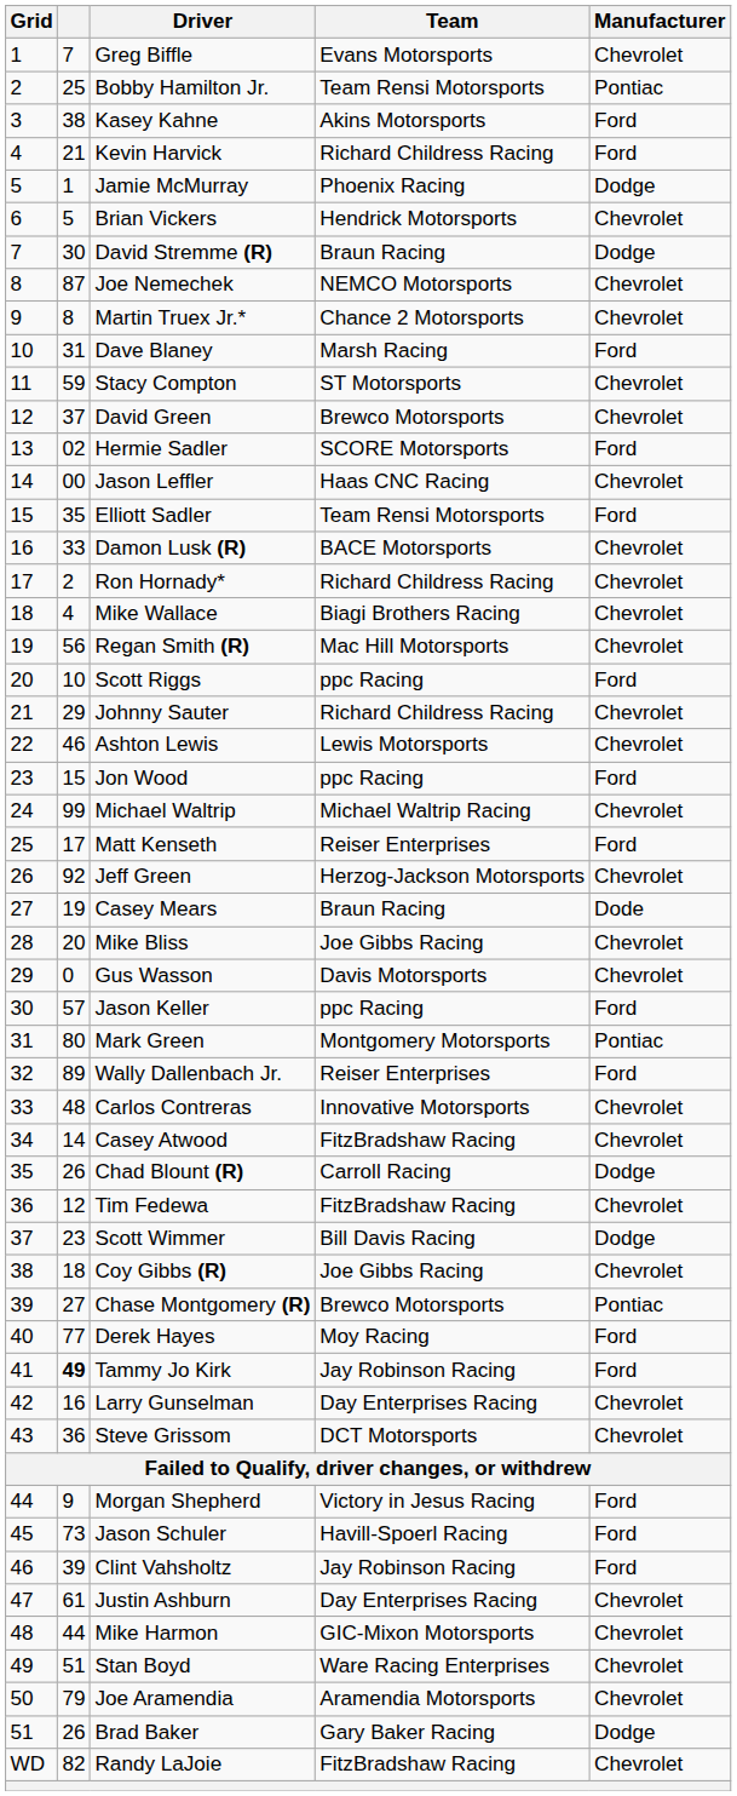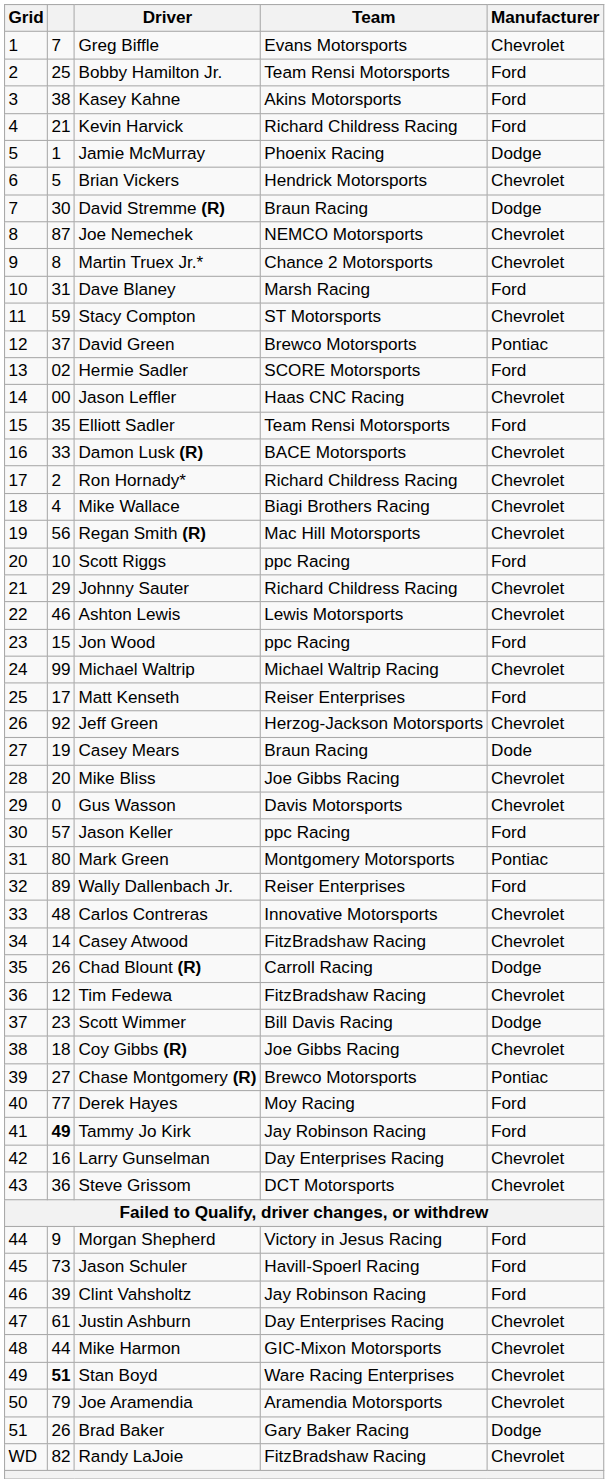 <table class="wikitable">
 <tr>
 <th>Grid</th>
 <th></th>
 <th>Driver</th>
 <th>Team</th>
 <th>Manufacturer</th>
 </tr>
 <tr>
 <td>1</td>
 <td>7</td>
 <td>Greg Biffle</td>
 <td>Evans Motorsports</td>
 <td>Chevrolet</td>
 </tr>
 <tr>
 <td>2</td>
 <td>25</td>
 <td>Bobby Hamilton Jr.</td>
 <td>Team Rensi Motorsports</td>
-<td>Pontiac</td>
+<td>Ford</td>
 </tr>
 <tr>
 <td>3</td>
 <td>38</td>
 <td>Kasey Kahne</td>
 <td>Akins Motorsports</td>
 <td>Ford</td>
 </tr>
 <tr>
 <td>4</td>
 <td>21</td>
 <td>Kevin Harvick</td>
 <td>Richard Childress Racing</td>
 <td>Ford</td>
 </tr>
 <tr>
 <td>5</td>
 <td>1</td>
 <td>Jamie McMurray</td>
 <td>Phoenix Racing</td>
 <td>Dodge</td>
 </tr>
 <tr>
 <td>6</td>
 <td>5</td>
 <td>Brian Vickers</td>
 <td>Hendrick Motorsports</td>
 <td>Chevrolet</td>
 </tr>
 <tr>
 <td>7</td>
 <td>30</td>
 <td>David Stremme <strong>(R)</strong></td>
 <td>Braun Racing</td>
 <td>Dodge</td>
 </tr>
 <tr>
 <td>8</td>
 <td>87</td>
 <td>Joe Nemechek</td>
 <td>NEMCO Motorsports</td>
 <td>Chevrolet</td>
 </tr>
 <tr>
 <td>9</td>
 <td>8</td>
 <td>Martin Truex Jr.*</td>
 <td>Chance 2 Motorsports</td>
 <td>Chevrolet</td>
 </tr>
 <tr>
 <td>10</td>
 <td>31</td>
 <td>Dave Blaney</td>
 <td>Marsh Racing</td>
 <td>Ford</td>
 </tr>
 <tr>
 <td>11</td>
 <td>59</td>
 <td>Stacy Compton</td>
 <td>ST Motorsports</td>
 <td>Chevrolet</td>
 </tr>
 <tr>
 <td>12</td>
 <td>37</td>
 <td>David Green</td>
 <td>Brewco Motorsports</td>
-<td>Chevrolet</td>
+<td>Pontiac</td>
 </tr>
 <tr>
 <td>13</td>
 <td>02</td>
 <td>Hermie Sadler</td>
 <td>SCORE Motorsports</td>
 <td>Ford</td>
 </tr>
 <tr>
 <td>14</td>
 <td>00</td>
 <td>Jason Leffler</td>
 <td>Haas CNC Racing</td>
 <td>Chevrolet</td>
 </tr>
 <tr>
 <td>15</td>
 <td>35</td>
 <td>Elliott Sadler</td>
 <td>Team Rensi Motorsports</td>
 <td>Ford</td>
 </tr>
 <tr>
 <td>16</td>
 <td>33</td>
 <td>Damon Lusk <strong>(R)</strong></td>
 <td>BACE Motorsports</td>
 <td>Chevrolet</td>
 </tr>
 <tr>
 <td>17</td>
 <td>2</td>
 <td>Ron Hornady*</td>
 <td>Richard Childress Racing</td>
 <td>Chevrolet</td>
 </tr>
 <tr>
 <td>18</td>
 <td>4</td>
 <td>Mike Wallace</td>
 <td>Biagi Brothers Racing</td>
 <td>Chevrolet</td>
 </tr>
 <tr>
 <td>19</td>
 <td>56</td>
 <td>Regan Smith <strong>(R)</strong></td>
 <td>Mac Hill Motorsports</td>
 <td>Chevrolet</td>
 </tr>
 <tr>
 <td>20</td>
 <td>10</td>
 <td>Scott Riggs</td>
 <td>ppc Racing</td>
 <td>Ford</td>
 </tr>
 <tr>
 <td>21</td>
 <td>29</td>
 <td>Johnny Sauter</td>
 <td>Richard Childress Racing</td>
 <td>Chevrolet</td>
 </tr>
 <tr>
 <td>22</td>
 <td>46</td>
 <td>Ashton Lewis</td>
 <td>Lewis Motorsports</td>
 <td>Chevrolet</td>
 </tr>
 <tr>
 <td>23</td>
 <td>15</td>
 <td>Jon Wood</td>
 <td>ppc Racing</td>
 <td>Ford</td>
 </tr>
 <tr>
 <td>24</td>
 <td>99</td>
 <td>Michael Waltrip</td>
 <td>Michael Waltrip Racing</td>
 <td>Chevrolet</td>
 </tr>
 <tr>
 <td>25</td>
 <td>17</td>
 <td>Matt Kenseth</td>
 <td>Reiser Enterprises</td>
 <td>Ford</td>
 </tr>
 <tr>
 <td>26</td>
 <td>92</td>
 <td>Jeff Green</td>
 <td>Herzog-Jackson Motorsports</td>
 <td>Chevrolet</td>
 </tr>
 <tr>
 <td>27</td>
 <td>19</td>
 <td>Casey Mears</td>
 <td>Braun Racing</td>
 <td>Dode</td>
 </tr>
 <tr>
 <td>28</td>
 <td>20</td>
 <td>Mike Bliss</td>
 <td>Joe Gibbs Racing</td>
 <td>Chevrolet</td>
 </tr>
 <tr>
 <td>29</td>
 <td>0</td>
 <td>Gus Wasson</td>
 <td>Davis Motorsports</td>
 <td>Chevrolet</td>
 </tr>
 <tr>
 <td>30</td>
 <td>57</td>
 <td>Jason Keller</td>
 <td>ppc Racing</td>
 <td>Ford</td>
 </tr>
 <tr>
 <td>31</td>
 <td>80</td>
 <td>Mark Green</td>
 <td>Montgomery Motorsports</td>
 <td>Pontiac</td>
 </tr>
 <tr>
 <td>32</td>
 <td>89</td>
 <td>Wally Dallenbach Jr.</td>
 <td>Reiser Enterprises</td>
 <td>Ford</td>
 </tr>
 <tr>
 <td>33</td>
 <td>48</td>
 <td>Carlos Contreras</td>
 <td>Innovative Motorsports</td>
 <td>Chevrolet</td>
 </tr>
 <tr>
 <td>34</td>
 <td>14</td>
 <td>Casey Atwood</td>
 <td>FitzBradshaw Racing</td>
 <td>Chevrolet</td>
 </tr>
 <tr>
 <td>35</td>
 <td>26</td>
 <td>Chad Blount <strong>(R)</strong></td>
 <td>Carroll Racing</td>
 <td>Dodge</td>
 </tr>
 <tr>
 <td>36</td>
 <td>12</td>
 <td>Tim Fedewa</td>
 <td>FitzBradshaw Racing</td>
 <td>Chevrolet</td>
 </tr>
 <tr>
 <td>37</td>
 <td>23</td>
 <td>Scott Wimmer</td>
 <td>Bill Davis Racing</td>
 <td>Dodge</td>
 </tr>
 <tr>
 <td>38</td>
 <td>18</td>
 <td>Coy Gibbs <strong>(R)</strong></td>
 <td>Joe Gibbs Racing</td>
 <td>Chevrolet</td>
 </tr>
 <tr>
 <td>39</td>
 <td>27</td>
 <td>Chase Montgomery <strong>(R)</strong></td>
 <td>Brewco Motorsports</td>
 <td>Pontiac</td>
 </tr>
 <tr>
 <td>40</td>
 <td>77</td>
 <td>Derek Hayes</td>
 <td>Moy Racing</td>
 <td>Ford</td>
 </tr>
 <tr>
 <td>41</td>
 <td><strong>49</strong></td>
 <td>Tammy Jo Kirk</td>
 <td>Jay Robinson Racing</td>
 <td>Ford</td>
 </tr>
 <tr>
 <td>42</td>
 <td>16</td>
 <td>Larry Gunselman</td>
 <td>Day Enterprises Racing</td>
 <td>Chevrolet</td>
 </tr>
 <tr>
 <td>43</td>
 <td>36</td>
 <td>Steve Grissom</td>
 <td>DCT Motorsports</td>
 <td>Chevrolet</td>
 </tr>
 <tr>
 <th colspan="5"><strong>Failed to Qualify, driver changes, or withdrew</strong></th>
 </tr>
 <tr>
 <td>44</td>
 <td>9</td>
 <td>Morgan Shepherd</td>
 <td>Victory in Jesus Racing</td>
 <td>Ford</td>
 </tr>
 <tr>
 <td>45</td>
 <td>73</td>
 <td>Jason Schuler</td>
 <td>Havill-Spoerl Racing</td>
 <td>Ford</td>
 </tr>
 <tr>
 <td>46</td>
 <td>39</td>
 <td>Clint Vahsholtz</td>
 <td>Jay Robinson Racing</td>
 <td>Ford</td>
 </tr>
 <tr>
 <td>47</td>
 <td>61</td>
 <td>Justin Ashburn</td>
 <td>Day Enterprises Racing</td>
 <td>Chevrolet</td>
 </tr>
 <tr>
 <td>48</td>
 <td>44</td>
 <td>Mike Harmon</td>
 <td>GIC-Mixon Motorsports</td>
 <td>Chevrolet</td>
 </tr>
 <tr>
 <td>49</td>
-<td>51</td>
+<td><strong>51</strong></td>
 <td>Stan Boyd</td>
 <td>Ware Racing Enterprises</td>
 <td>Chevrolet</td>
 </tr>
 <tr>
 <td>50</td>
 <td>79</td>
 <td>Joe Aramendia</td>
 <td>Aramendia Motorsports</td>
 <td>Chevrolet</td>
 </tr>
 <tr>
 <td>51</td>
 <td>26</td>
 <td>Brad Baker</td>
 <td>Gary Baker Racing</td>
 <td>Dodge</td>
 </tr>
 <tr>
 <td>WD</td>
 <td>82</td>
 <td>Randy LaJoie</td>
 <td>FitzBradshaw Racing</td>
 <td>Chevrolet</td>
 </tr>
 <tr>
 <th colspan="5"></th>
 </tr>
 </table>
